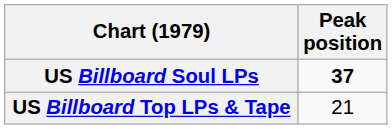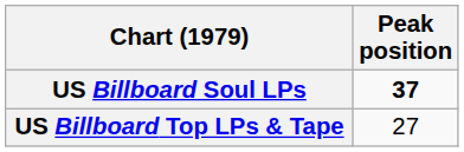 <table class="wikitable plainrowheaders sortable" style="text-align:center;" border="1">
 <tr>
 <th scope="col" style="width:14em;">Chart (1979)</th>
 <th scope="col">Peak<br>position</th>
 </tr>
 <tr>
 <th scope="row">US <a href='#'><em>Billboard</em> Soul LPs</a></th>
 <td><strong>37</strong></td>
 </tr>
 <tr>
 <th scope="row">US <a href='#'><em>Billboard</em> Top LPs & Tape</a></th>
-<td>21</td>
+<td>27</td>
 </tr>
 </table>
